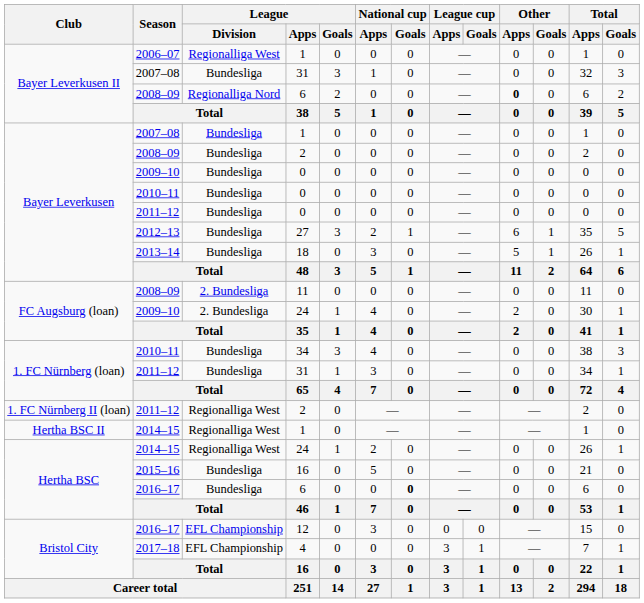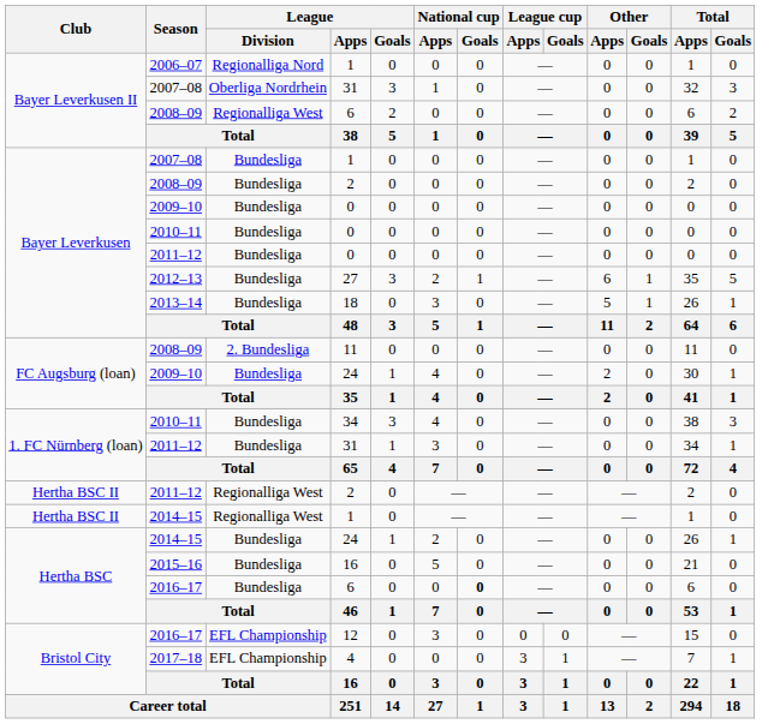 <table class="wikitable" style="text-align:center">
 <tr>
 <th rowspan="2">Club</th>
 <th rowspan="2">Season</th>
 <th colspan="3">League</th>
 <th colspan="2">National cup</th>
 <th colspan="2">League cup</th>
 <th colspan="2">Other</th>
 <th colspan="2">Total</th>
 </tr>
 <tr>
 <th>Division</th>
 <th>Apps</th>
 <th>Goals</th>
 <th>Apps</th>
 <th>Goals</th>
 <th>Apps</th>
 <th>Goals</th>
 <th>Apps</th>
 <th>Goals</th>
 <th>Apps</th>
 <th>Goals</th>
 </tr>
 <tr>
 <td rowspan="4"><a href='#'>Bayer Leverkusen II</a></td>
 <td><a href='#'>2006–07</a></td>
-<td><a href='#'>Regionalliga West</a></td>
+<td><a href='#'>Regionalliga Nord</a></td>
 <td>1</td>
 <td>0</td>
 <td>0</td>
 <td>0</td>
 <td colspan="2">—</td>
 <td>0</td>
 <td>0</td>
 <td>1</td>
 <td>0</td>
 </tr>
 <tr>
 <td>2007–08</td>
-<td>Bundesliga</td>
+<td><a href='#'>Oberliga Nordrhein</a></td>
 <td>31</td>
 <td>3</td>
 <td>1</td>
 <td>0</td>
 <td colspan="2">—</td>
 <td>0</td>
 <td>0</td>
 <td>32</td>
 <td>3</td>
 </tr>
 <tr>
 <td><a href='#'>2008–09</a></td>
-<td><a href='#'>Regionalliga Nord</a></td>
+<td><a href='#'>Regionalliga West</a></td>
 <td>6</td>
 <td>2</td>
 <td>0</td>
 <td>0</td>
 <td colspan="2">—</td>
-<td><strong>0</strong></td>
+<td>0</td>
 <td>0</td>
 <td>6</td>
 <td>2</td>
 </tr>
 <tr>
 <th colspan="2">Total</th>
 <th>38</th>
 <th>5</th>
 <th>1</th>
 <th>0</th>
 <th colspan="2">—</th>
 <th>0</th>
 <th>0</th>
 <th>39</th>
 <th>5</th>
 </tr>
 <tr>
 <td rowspan="8"><a href='#'>Bayer Leverkusen</a></td>
 <td><a href='#'>2007–08</a></td>
 <td><a href='#'>Bundesliga</a></td>
 <td>1</td>
 <td>0</td>
 <td>0</td>
 <td>0</td>
 <td colspan="2">—</td>
 <td>0</td>
 <td>0</td>
 <td>1</td>
 <td>0</td>
 </tr>
 <tr>
 <td><a href='#'>2008–09</a></td>
 <td>Bundesliga</td>
 <td>2</td>
 <td>0</td>
 <td>0</td>
 <td>0</td>
 <td colspan="2">—</td>
 <td>0</td>
 <td>0</td>
 <td>2</td>
 <td>0</td>
 </tr>
 <tr>
 <td><a href='#'>2009–10</a></td>
 <td>Bundesliga</td>
 <td>0</td>
 <td>0</td>
 <td>0</td>
 <td>0</td>
 <td colspan="2">—</td>
 <td>0</td>
 <td>0</td>
 <td>0</td>
 <td>0</td>
 </tr>
 <tr>
 <td><a href='#'>2010–11</a></td>
 <td>Bundesliga</td>
 <td>0</td>
 <td>0</td>
 <td>0</td>
 <td>0</td>
 <td colspan="2">—</td>
 <td>0</td>
 <td>0</td>
 <td>0</td>
 <td>0</td>
 </tr>
 <tr>
 <td><a href='#'>2011–12</a></td>
 <td>Bundesliga</td>
 <td>0</td>
 <td>0</td>
 <td>0</td>
 <td>0</td>
 <td colspan="2">—</td>
 <td>0</td>
 <td>0</td>
 <td>0</td>
 <td>0</td>
 </tr>
 <tr>
 <td><a href='#'>2012–13</a></td>
 <td>Bundesliga</td>
 <td>27</td>
 <td>3</td>
 <td>2</td>
 <td>1</td>
 <td colspan="2">—</td>
 <td>6</td>
 <td>1</td>
 <td>35</td>
 <td>5</td>
 </tr>
 <tr>
 <td><a href='#'>2013–14</a></td>
 <td>Bundesliga</td>
 <td>18</td>
 <td>0</td>
 <td>3</td>
 <td>0</td>
 <td colspan="2">—</td>
 <td>5</td>
 <td>1</td>
 <td>26</td>
 <td>1</td>
 </tr>
 <tr>
 <th colspan="2">Total</th>
 <th>48</th>
 <th>3</th>
 <th>5</th>
 <th>1</th>
 <th colspan="2">—</th>
 <th>11</th>
 <th>2</th>
 <th>64</th>
 <th>6</th>
 </tr>
 <tr>
 <td rowspan="3"><a href='#'>FC Augsburg</a> (loan)</td>
 <td><a href='#'>2008–09</a></td>
 <td><a href='#'>2. Bundesliga</a></td>
 <td>11</td>
 <td>0</td>
 <td>0</td>
 <td>0</td>
 <td colspan="2">—</td>
 <td>0</td>
 <td>0</td>
 <td>11</td>
 <td>0</td>
 </tr>
 <tr>
 <td><a href='#'>2009–10</a></td>
-<td>2. Bundesliga</td>
+<td><a href='#'>Bundesliga</a></td>
 <td>24</td>
 <td>1</td>
 <td>4</td>
 <td>0</td>
 <td colspan="2">—</td>
 <td>2</td>
 <td>0</td>
 <td>30</td>
 <td>1</td>
 </tr>
 <tr>
 <th colspan="2">Total</th>
 <th>35</th>
 <th>1</th>
 <th>4</th>
 <th>0</th>
 <th colspan="2">—</th>
 <th>2</th>
 <th>0</th>
 <th>41</th>
 <th>1</th>
 </tr>
 <tr>
 <td rowspan="3"><a href='#'>1. FC Nürnberg</a> (loan)</td>
 <td><a href='#'>2010–11</a></td>
 <td>Bundesliga</td>
 <td>34</td>
 <td>3</td>
 <td>4</td>
 <td>0</td>
 <td colspan="2">—</td>
 <td>0</td>
 <td>0</td>
 <td>38</td>
 <td>3</td>
 </tr>
 <tr>
 <td><a href='#'>2011–12</a></td>
 <td>Bundesliga</td>
 <td>31</td>
 <td>1</td>
 <td>3</td>
 <td>0</td>
 <td colspan="2">—</td>
 <td>0</td>
 <td>0</td>
 <td>34</td>
 <td>1</td>
 </tr>
 <tr>
 <th colspan="2">Total</th>
 <th>65</th>
 <th>4</th>
 <th>7</th>
 <th>0</th>
 <th colspan="2">—</th>
 <th>0</th>
 <th>0</th>
 <th>72</th>
 <th>4</th>
 </tr>
 <tr>
-<td><a href='#'>1. FC Nürnberg II</a> (loan)</td>
+<td><a href='#'>Hertha BSC II</a></td>
 <td><a href='#'>2011–12</a></td>
 <td>Regionalliga West</td>
 <td>2</td>
 <td>0</td>
 <td colspan="2">—</td>
 <td colspan="2">—</td>
 <td colspan="2">—</td>
 <td>2</td>
 <td>0</td>
 </tr>
 <tr>
 <td><a href='#'>Hertha BSC II</a></td>
 <td><a href='#'>2014–15</a></td>
 <td>Regionalliga West</td>
 <td>1</td>
 <td>0</td>
 <td colspan="2">—</td>
 <td colspan="2">—</td>
 <td colspan="2">—</td>
 <td>1</td>
 <td>0</td>
 </tr>
 <tr>
 <td rowspan="4"><a href='#'>Hertha BSC</a></td>
 <td><a href='#'>2014–15</a></td>
-<td>Regionalliga West</td>
+<td>Bundesliga</td>
 <td>24</td>
 <td>1</td>
 <td>2</td>
 <td>0</td>
 <td colspan="2">—</td>
 <td>0</td>
 <td>0</td>
 <td>26</td>
 <td>1</td>
 </tr>
 <tr>
 <td><a href='#'>2015–16</a></td>
 <td>Bundesliga</td>
 <td>16</td>
 <td>0</td>
 <td>5</td>
 <td>0</td>
 <td colspan="2">—</td>
 <td>0</td>
 <td>0</td>
 <td>21</td>
 <td>0</td>
 </tr>
 <tr>
 <td><a href='#'>2016–17</a></td>
 <td>Bundesliga</td>
 <td>6</td>
 <td>0</td>
 <td>0</td>
 <td><strong>0</strong></td>
 <td colspan="2">—</td>
 <td>0</td>
 <td>0</td>
 <td>6</td>
 <td>0</td>
 </tr>
 <tr>
 <th colspan="2">Total</th>
 <th>46</th>
 <th>1</th>
 <th>7</th>
 <th>0</th>
 <th colspan="2">—</th>
 <th>0</th>
 <th>0</th>
 <th>53</th>
 <th>1</th>
 </tr>
 <tr>
 <td rowspan="3"><a href='#'>Bristol City</a></td>
 <td><a href='#'>2016–17</a></td>
 <td><a href='#'>EFL Championship</a></td>
 <td>12</td>
 <td>0</td>
 <td>3</td>
 <td>0</td>
 <td>0</td>
 <td>0</td>
 <td colspan="2">—</td>
 <td>15</td>
 <td>0</td>
 </tr>
 <tr>
 <td><a href='#'>2017–18</a></td>
 <td>EFL Championship</td>
 <td>4</td>
 <td>0</td>
 <td>0</td>
 <td>0</td>
 <td>3</td>
 <td>1</td>
 <td colspan="2">—</td>
 <td>7</td>
 <td>1</td>
 </tr>
 <tr>
 <th colspan="2">Total</th>
 <th>16</th>
 <th>0</th>
 <th>3</th>
 <th>0</th>
 <th>3</th>
 <th>1</th>
 <th>0</th>
 <th>0</th>
 <th>22</th>
 <th>1</th>
 </tr>
 <tr>
 <th colspan="3">Career total</th>
 <th>251</th>
 <th>14</th>
 <th>27</th>
 <th>1</th>
 <th>3</th>
 <th>1</th>
 <th>13</th>
 <th>2</th>
 <th>294</th>
 <th>18</th>
 </tr>
 </table>
